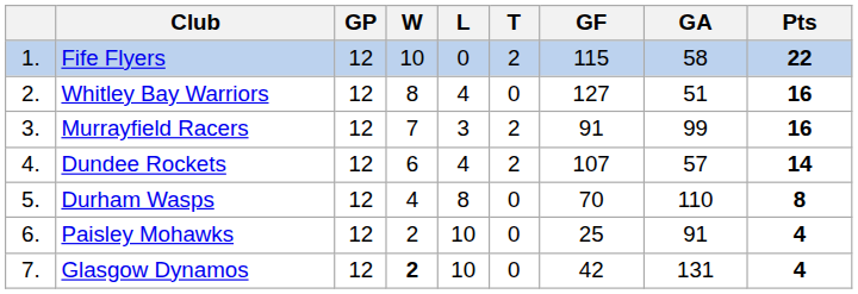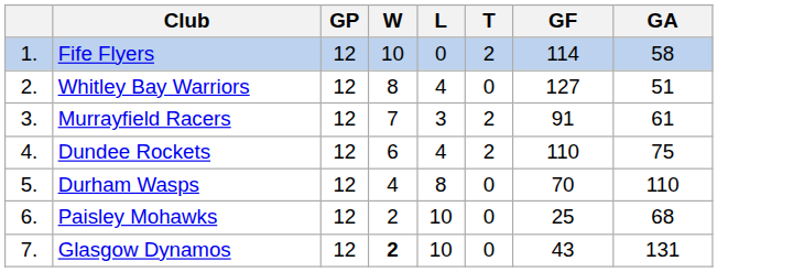 <table class="wikitable">
 <tr>
 <th width="30"></th>
 <th width="200">Club</th>
 <th width="30">GP</th>
 <th width="30">W</th>
 <th width="30">L</th>
 <th width="30">T</th>
 <th width="70">GF</th>
 <th width="70">GA</th>
-<th width="70">Pts</th>
 </tr>
 <tr bgcolor="#BCD2EE" align="center">
 <td>1.</td>
 <td align="left"><a href='#'>Fife Flyers</a></td>
 <td>12</td>
 <td>10</td>
 <td>0</td>
 <td>2</td>
-<td>115</td>
+<td>114</td>
 <td>58</td>
-<td><strong>22</strong></td>
 </tr>
 <tr bgcolor="#FFFFFF" align="center">
 <td>2.</td>
 <td align="left"><a href='#'>Whitley Bay Warriors</a></td>
 <td>12</td>
 <td>8</td>
 <td>4</td>
 <td>0</td>
 <td>127</td>
 <td>51</td>
-<td><strong>16</strong></td>
 </tr>
 <tr bgcolor="#FFFFFF" align="center">
 <td>3.</td>
 <td align="left"><a href='#'>Murrayfield Racers</a></td>
 <td>12</td>
 <td>7</td>
 <td>3</td>
 <td>2</td>
 <td>91</td>
-<td>99</td>
-<td><strong>16</strong></td>
+<td>61</td>
 </tr>
 <tr bgcolor="#FFFFFF" align="center">
 <td>4.</td>
 <td align="left"><a href='#'>Dundee Rockets</a></td>
 <td>12</td>
 <td>6</td>
 <td>4</td>
 <td>2</td>
-<td>107</td>
-<td>57</td>
-<td><strong>14</strong></td>
+<td>110</td>
+<td>75</td>
 </tr>
 <tr bgcolor="#FFFFFF" align="center">
 <td>5.</td>
 <td align="left"><a href='#'>Durham Wasps</a></td>
 <td>12</td>
 <td>4</td>
 <td>8</td>
 <td>0</td>
 <td>70</td>
 <td>110</td>
-<td><strong>8</strong></td>
 </tr>
 <tr bgcolor="#FFFFFF" align="center">
 <td>6.</td>
 <td align="left"><a href='#'>Paisley Mohawks</a></td>
 <td>12</td>
 <td>2</td>
 <td>10</td>
 <td>0</td>
 <td>25</td>
-<td>91</td>
-<td><strong>4</strong></td>
+<td>68</td>
 </tr>
 <tr bgcolor="#FFFFFF" align="center">
 <td>7.</td>
 <td align="left"><a href='#'>Glasgow Dynamos</a></td>
 <td>12</td>
 <td><strong>2</strong></td>
 <td>10</td>
 <td>0</td>
-<td>42</td>
+<td>43</td>
 <td>131</td>
-<td><strong>4</strong></td>
 </tr>
 </table>
